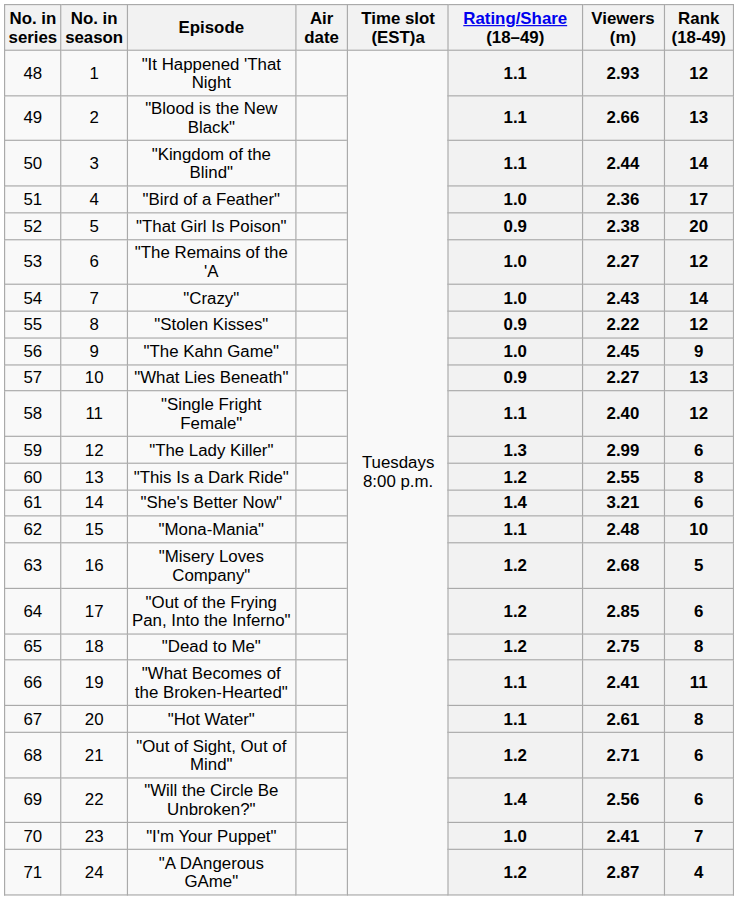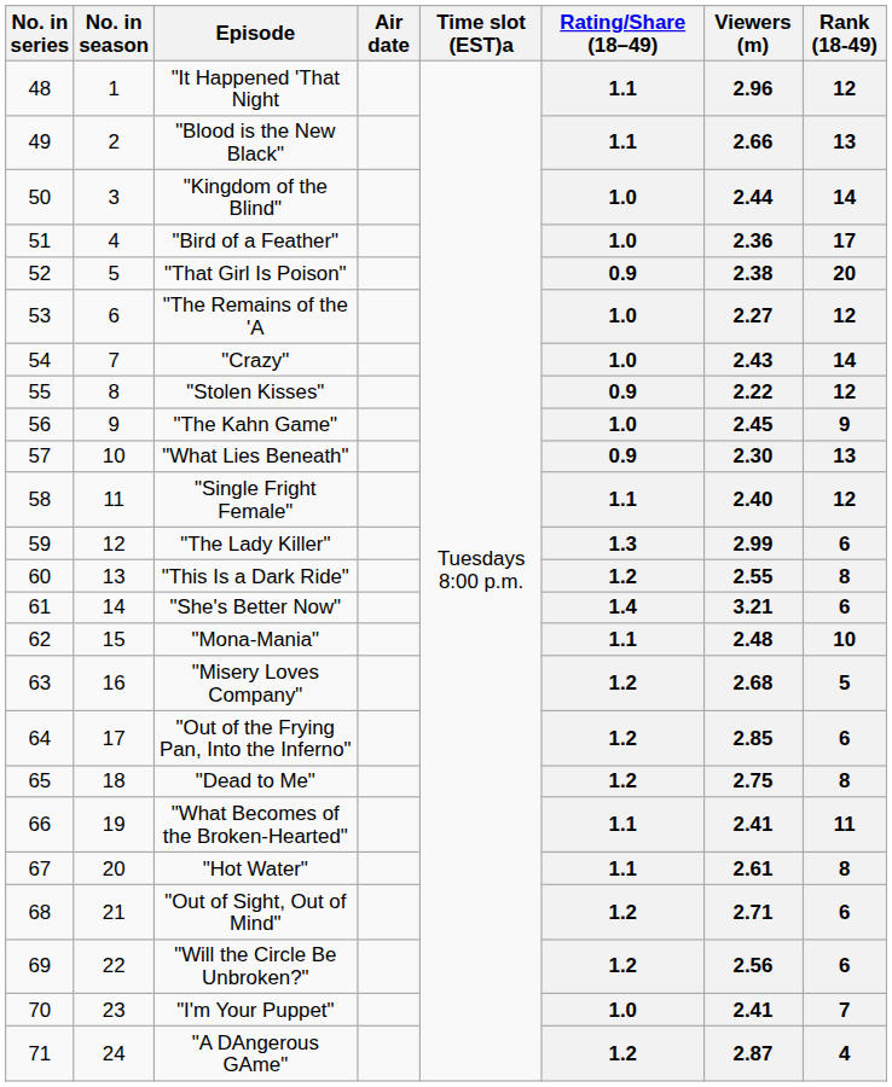 <table class="wikitable" style="font-size:90%; text-align:center; width: 100%; margin-left: auto; margin-right: auto;">
 <tr>
 <th>No. in<br>series</th>
 <th>No. in<br>season</th>
 <th>Episode</th>
 <th>Air date</th>
 <th>Time slot (EST)a</th>
 <th><a href='#'>Rating/Share</a> (18–49)</th>
 <th>Viewers (m)</th>
 <th>Rank (18-49)</th>
 </tr>
 <tr>
 <td style="text-align:center">48</td>
 <td style="text-align:center">1</td>
 <td>"It Happened 'That Night</td>
 <td></td>
 <td style="text-align:center" rowspan=24>Tuesdays<br>8:00 p.m.</td>
 <th style="text-align:center">1.1 </th>
-<th style="text-align:center">2.93 </th>
+<th style="text-align:center">2.96 </th>
 <th style="text-align:center">12 </th>
 </tr>
 <tr>
 <td style="text-align:center">49</td>
 <td style="text-align:center">2</td>
 <td>"Blood is the New Black"</td>
 <td></td>
 <th style="text-align:center">1.1 </th>
 <th style="text-align:center">2.66 </th>
 <th style="text-align:center">13 </th>
 </tr>
 <tr>
 <td style="text-align:center">50</td>
 <td style="text-align:center">3</td>
 <td>"Kingdom of the Blind"</td>
 <td></td>
-<th style="text-align:center">1.1 </th>
+<th style="text-align:center">1.0 </th>
 <th style="text-align:center">2.44 </th>
 <th style="text-align:center">14 </th>
 </tr>
 <tr>
 <td style="text-align:center">51</td>
 <td style="text-align:center">4</td>
 <td>"Bird of a Feather"</td>
 <td></td>
 <th style="text-align:center">1.0 </th>
 <th style="text-align:center">2.36 </th>
 <th style="text-align:center">17 </th>
 </tr>
 <tr>
 <td style="text-align:center">52</td>
 <td style="text-align:center">5</td>
 <td>"That Girl Is Poison"</td>
 <td></td>
 <th style="text-align:center">0.9 </th>
 <th style="text-align:center">2.38 </th>
 <th style="text-align:center">20 </th>
 </tr>
 <tr>
 <td style="text-align:center">53</td>
 <td style="text-align:center">6</td>
 <td>"The Remains of the 'A</td>
 <td></td>
 <th style="text-align:center">1.0 </th>
 <th style="text-align:center">2.27 </th>
 <th style="text-align:center">12 </th>
 </tr>
 <tr>
 <td style="text-align:center">54</td>
 <td style="text-align:center">7</td>
 <td>"Crazy"</td>
 <td></td>
 <th style="text-align:center">1.0 </th>
 <th style="text-align:center">2.43 </th>
 <th style="text-align:center">14 </th>
 </tr>
 <tr>
 <td style="text-align:center">55</td>
 <td style="text-align:center">8</td>
 <td>"Stolen Kisses"</td>
 <td></td>
 <th style="text-align:center">0.9 </th>
 <th style="text-align:center">2.22 </th>
 <th style="text-align:center">12 </th>
 </tr>
 <tr>
 <td style="text-align:center">56</td>
 <td style="text-align:center">9</td>
 <td>"The Kahn Game"</td>
 <td></td>
 <th style="text-align:center">1.0 </th>
 <th style="text-align:center">2.45 </th>
 <th style="text-align:center">9 </th>
 </tr>
 <tr>
 <td style="text-align:center">57</td>
 <td style="text-align:center">10</td>
 <td>"What Lies Beneath"</td>
 <td></td>
 <th style="text-align:center">0.9 </th>
-<th style="text-align:center">2.27 </th>
+<th style="text-align:center">2.30 </th>
 <th style="text-align:center">13 </th>
 </tr>
 <tr>
 <td style="text-align:center">58</td>
 <td style="text-align:center">11</td>
 <td>"Single Fright Female"</td>
 <td></td>
 <th style="text-align:center">1.1 </th>
 <th style="text-align:center">2.40 </th>
 <th style="text-align:center">12 </th>
 </tr>
 <tr>
 <td style="text-align:center">59</td>
 <td style="text-align:center">12</td>
 <td>"The Lady Killer"</td>
 <td></td>
 <th style="text-align:center">1.3 </th>
 <th style="text-align:center">2.99 </th>
 <th style="text-align:center">6 </th>
 </tr>
 <tr>
 <td style="text-align:center">60</td>
 <td style="text-align:center">13</td>
 <td>"This Is a Dark Ride"</td>
 <td></td>
 <th style="text-align:center">1.2 </th>
 <th style="text-align:center">2.55 </th>
 <th style="text-align:center">8 </th>
 </tr>
 <tr>
 <td style="text-align:center">61</td>
 <td style="text-align:center">14</td>
 <td>"She's Better Now"</td>
 <td></td>
 <th style="text-align:center">1.4 </th>
 <th style="text-align:center">3.21 </th>
 <th style="text-align:center">6 </th>
 </tr>
 <tr>
 <td style="text-align:center">62</td>
 <td style="text-align:center">15</td>
 <td>"Mona-Mania"</td>
 <td></td>
 <th style="text-align:center">1.1</th>
 <th style="text-align:center">2.48 </th>
 <th style="text-align:center">10 </th>
 </tr>
 <tr>
 <td style="text-align:center">63</td>
 <td style="text-align:center">16</td>
 <td>"Misery Loves Company"</td>
 <td></td>
 <th style="text-align:center">1.2</th>
 <th style="text-align:center">2.68 </th>
 <th style="text-align:center">5 </th>
 </tr>
 <tr>
 <td style="text-align:center">64</td>
 <td style="text-align:center">17</td>
 <td>"Out of the Frying Pan, Into the Inferno"</td>
 <td></td>
 <th style="text-align:center">1.2</th>
 <th style="text-align:center">2.85 </th>
 <th style="text-align:center">6 </th>
 </tr>
 <tr>
 <td style="text-align:center">65</td>
 <td style="text-align:center">18</td>
 <td>"Dead to Me"</td>
 <td></td>
 <th style="text-align:center">1.2</th>
 <th style="text-align:center">2.75 </th>
 <th style="text-align:center">8 </th>
 </tr>
 <tr>
 <td style="text-align:center">66</td>
 <td style="text-align:center">19</td>
 <td>"What Becomes of the Broken-Hearted"</td>
 <td></td>
 <th style="text-align:center">1.1</th>
 <th style="text-align:center">2.41 </th>
 <th style="text-align:center">11 </th>
 </tr>
 <tr>
 <td style="text-align:center">67</td>
 <td style="text-align:center">20</td>
 <td>"Hot Water"</td>
 <td></td>
 <th style="text-align:center">1.1 </th>
 <th style="text-align:center">2.61 </th>
 <th style="text-align:center">8 </th>
 </tr>
 <tr>
 <td style="text-align:center">68</td>
 <td style="text-align:center">21</td>
 <td>"Out of Sight, Out of Mind"</td>
 <td></td>
 <th style="text-align:center">1.2 </th>
 <th style="text-align:center">2.71 </th>
 <th style="text-align:center">6 </th>
 </tr>
 <tr>
 <td style="text-align:center">69</td>
 <td style="text-align:center">22</td>
 <td>"Will the Circle Be Unbroken?"</td>
 <td></td>
-<th style="text-align:center">1.4 </th>
+<th style="text-align:center">1.2 </th>
 <th style="text-align:center">2.56 </th>
 <th style="text-align:center">6 </th>
 </tr>
 <tr>
 <td style="text-align:center">70</td>
 <td style="text-align:center">23</td>
 <td>"I'm Your Puppet"</td>
 <td></td>
 <th style="text-align:center">1.0 </th>
 <th style="text-align:center">2.41 </th>
 <th style="text-align:center">7 </th>
 </tr>
 <tr>
 <td style="text-align:center">71</td>
 <td style="text-align:center">24</td>
 <td>"A DAngerous GAme"</td>
 <td></td>
 <th style="text-align:center">1.2 </th>
 <th style="text-align:center">2.87 </th>
 <th style="text-align:center">4 </th>
 </tr>
 </table>
